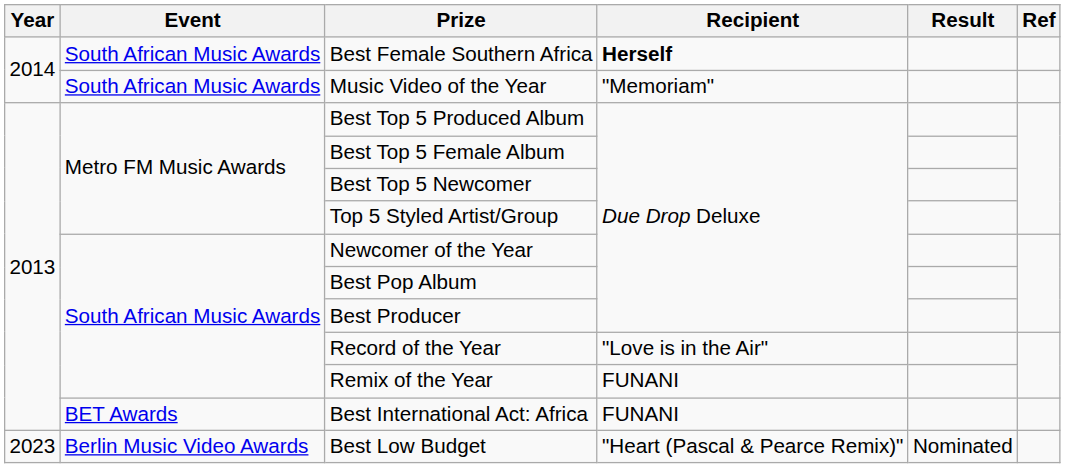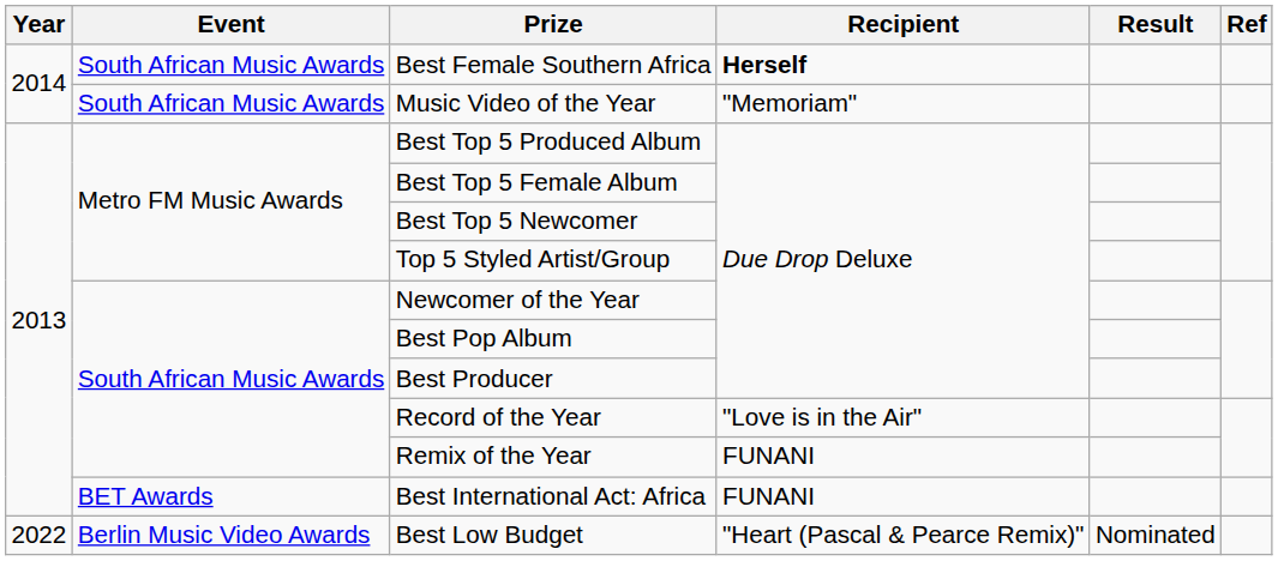 <table class ="wikitable">
 <tr>
 <th>Year</th>
 <th>Event</th>
 <th>Prize</th>
 <th>Recipient</th>
 <th>Result</th>
 <th>Ref</th>
 </tr>
 <tr>
 <td rowspan="2">2014</td>
 <td><a href='#'>South African Music Awards</a></td>
 <td>Best Female Southern Africa</td>
 <td><strong>Herself</strong></td>
 <td></td>
 <td></td>
 </tr>
 <tr>
 <td><a href='#'>South African Music Awards</a></td>
 <td>Music Video of the Year</td>
 <td>"Memoriam"</td>
 <td></td>
 <td></td>
 </tr>
 <tr>
 <td rowspan="10">2013</td>
 <td rowspan="4">Metro FM Music Awards</td>
 <td>Best Top 5 Produced Album</td>
 <td rowspan="7"><em>Due Drop</em> Deluxe</td>
 <td></td>
 <td rowspan="4"></td>
 </tr>
 <tr>
 <td>Best Top 5 Female Album</td>
 <td></td>
 </tr>
 <tr>
 <td>Best Top 5 Newcomer</td>
 <td></td>
 </tr>
 <tr>
 <td>Top 5 Styled Artist/Group</td>
 <td></td>
 </tr>
 <tr>
 <td rowspan="5"><a href='#'>South African Music Awards</a></td>
 <td>Newcomer of the Year</td>
 <td></td>
 <td rowspan="3"></td>
 </tr>
 <tr>
 <td>Best Pop Album</td>
 <td></td>
 </tr>
 <tr>
 <td>Best Producer</td>
 <td></td>
 </tr>
 <tr>
 <td>Record of the Year</td>
 <td>"Love is in the Air"</td>
 <td></td>
 <td rowspan="2"></td>
 </tr>
 <tr>
 <td>Remix of the Year</td>
 <td>FUNANI</td>
 <td></td>
 </tr>
 <tr>
 <td><a href='#'>BET Awards</a></td>
 <td>Best International Act: Africa</td>
 <td>FUNANI</td>
 <td></td>
 <td></td>
 </tr>
 <tr>
-<td>2023</td>
+<td>2022</td>
 <td><a href='#'>Berlin Music Video Awards</a></td>
 <td>Best Low Budget</td>
 <td>"Heart (Pascal & Pearce Remix)"</td>
 <td>Nominated</td>
 <td></td>
 </tr>
 </table>
